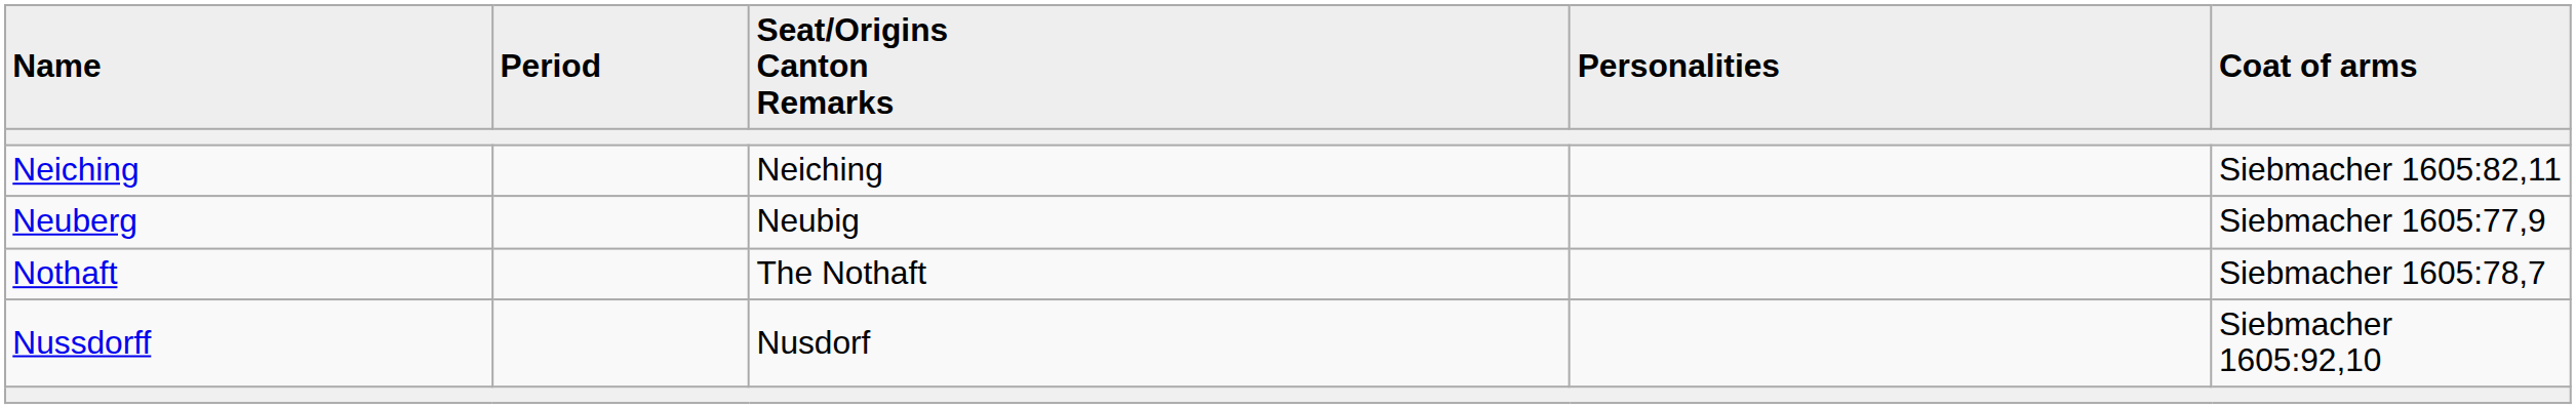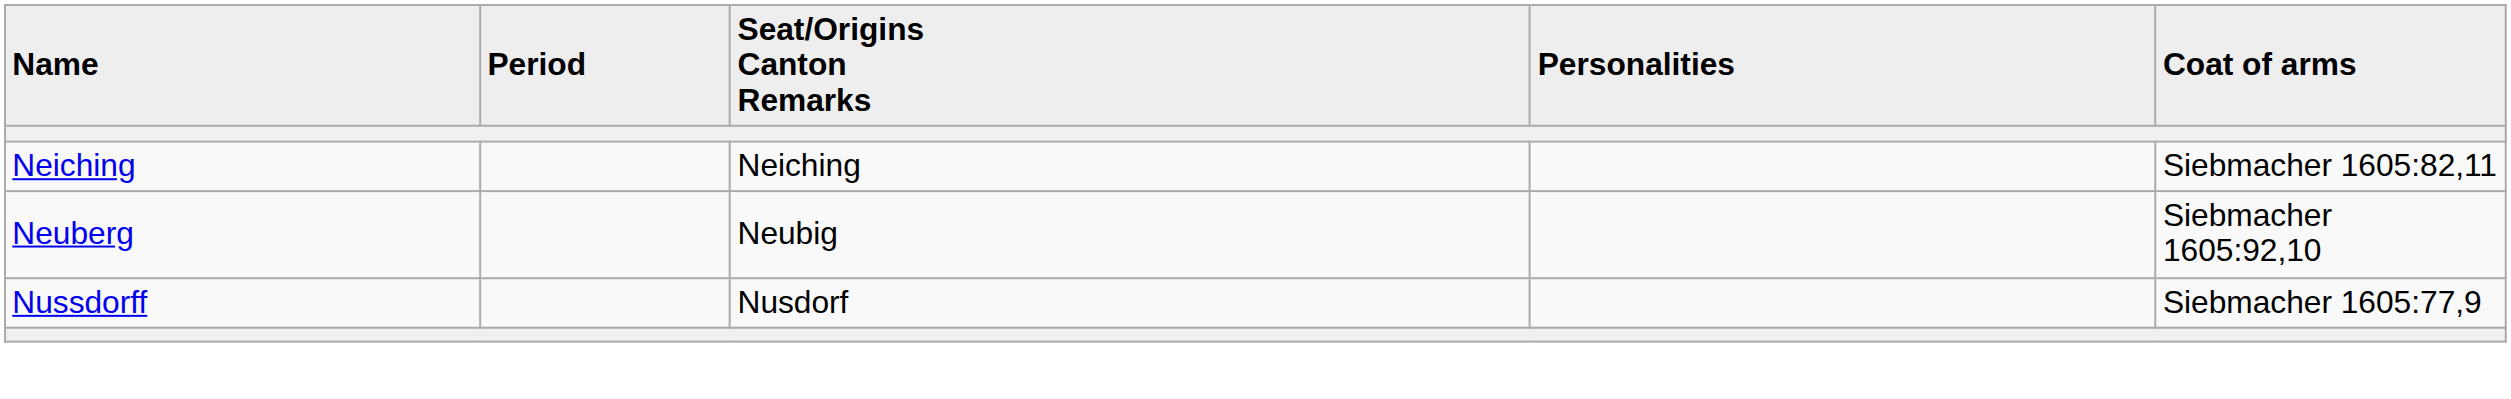 <table class="wikitable" width="100%">
 <tr>
 <td style="background:#EEEEEE;" ! width="19%"><strong>Name</strong></td>
 <td style="background:#EEEEEE;" ! width="10%"><strong>Period</strong></td>
 <td style="background:#EEEEEE;" ! width="32%"><strong>Seat/Origins <br> Canton <br> Remarks</strong></td>
 <td style="background:#EEEEEE;" ! width="25%"><strong>Personalities</strong></td>
 <td style="background:#EEEEEE;" ! width="14%"><strong>Coat of arms</strong></td>
 </tr>
 <tr>
 <td colspan="5" align="left" style="background:#f0f0f0;"></td>
 </tr>
 <tr>
 <td><a href='#'>Neiching</a></td>
 <td></td>
 <td>Neiching</td>
 <td></td>
 <td>Siebmacher 1605:82,11</td>
 </tr>
 <tr>
 <td><a href='#'>Neuberg</a></td>
 <td></td>
 <td>Neubig</td>
 <td></td>
-<td>Siebmacher 1605:77,9</td>
-</tr>
-<tr>
-<td><a href='#'>Nothaft</a></td>
-<td></td>
-<td>The Nothaft</td>
-<td></td>
-<td>Siebmacher 1605:78,7</td>
+<td>Siebmacher 1605:92,10</td>
 </tr>
 <tr>
 <td><a href='#'>Nussdorff</a></td>
 <td></td>
 <td>Nusdorf</td>
 <td></td>
-<td>Siebmacher 1605:92,10</td>
+<td>Siebmacher 1605:77,9</td>
 </tr>
 <tr>
 <td colspan="5" align="left" style="background:#f0f0f0;"></td>
 </tr>
 </table>
